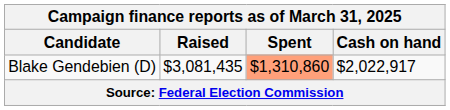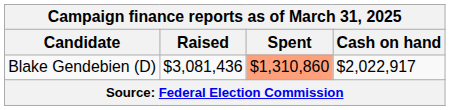 <table class="wikitable sortable">
 <tr>
 <th colspan=4>Campaign finance reports as of March 31, 2025</th>
 </tr>
 <tr style="text-align:center;">
 <th>Candidate</th>
 <th>Raised</th>
 <th>Spent</th>
 <th>Cash on hand</th>
 </tr>
 <tr>
 <td>Blake Gendebien (D)</td>
-<td>$3,081,435</td>
+<td>$3,081,436</td>
 <td style="background: lightsalmon;">$1,310,860</td>
 <td>$2,022,917</td>
 </tr>
 <tr>
 <th colspan="4"><small>Source: <a href='#'>Federal Election Commission</a></small></th>
 </tr>
 </table>
